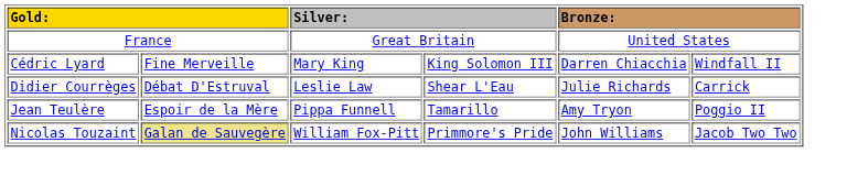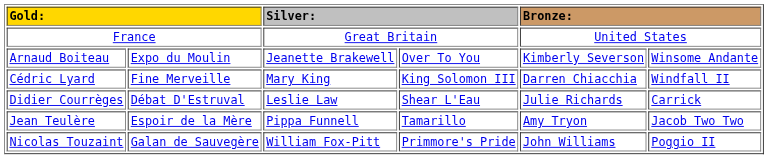 <table border="1" Cellpadding="2">
 <tr>
 <td !align="center" bgcolor="gold" colspan=2><strong>Gold:</strong></td>
 <td !align="center" bgcolor="silver" colspan=2><strong>Silver:</strong></td>
 <td !align="center" bgcolor="CC9966" colspan=2><strong>Bronze:</strong></td>
 </tr>
 <tr>
 <td colspan=2 align=center> <a href='#'>France</a></td>
 <td colspan=2 align=center> <a href='#'>Great Britain</a></td>
 <td colspan=2 align=center> <a href='#'>United States</a></td>
+</tr>
+<tr>
+<td><a href='#'>Arnaud Boiteau</a></td>
+<td><a href='#'>Expo du Moulin</a></td>
+<td><a href='#'>Jeanette Brakewell</a></td>
+<td><a href='#'>Over To You</a></td>
+<td><a href='#'>Kimberly Severson</a></td>
+<td><a href='#'>Winsome Andante</a></td>
 </tr>
 <tr>
 <td><a href='#'>Cédric Lyard</a></td>
 <td><a href='#'>Fine Merveille</a></td>
 <td><a href='#'>Mary King</a></td>
 <td><a href='#'>King Solomon III</a></td>
 <td><a href='#'>Darren Chiacchia</a></td>
 <td><a href='#'>Windfall II</a></td>
 </tr>
 <tr>
 <td><a href='#'>Didier Courrèges</a></td>
 <td><a href='#'>Débat D'Estruval</a></td>
 <td><a href='#'>Leslie Law</a></td>
 <td><a href='#'>Shear L'Eau</a></td>
 <td><a href='#'>Julie Richards</a></td>
 <td><a href='#'>Carrick</a></td>
 </tr>
 <tr>
 <td><a href='#'>Jean Teulère</a></td>
 <td><a href='#'>Espoir de la Mère</a></td>
 <td><a href='#'>Pippa Funnell</a></td>
 <td><a href='#'>Tamarillo</a></td>
 <td><a href='#'>Amy Tryon</a></td>
-<td><a href='#'>Poggio II</a></td>
+<td><a href='#'>Jacob Two Two</a></td>
 </tr>
 <tr>
 <td><a href='#'>Nicolas Touzaint</a></td>
-<td style="background: khaki;"><a href='#'>Galan de Sauvegère</a></td>
+<td><a href='#'>Galan de Sauvegère</a></td>
 <td><a href='#'>William Fox-Pitt</a></td>
 <td><a href='#'>Primmore's Pride</a></td>
 <td><a href='#'>John Williams</a></td>
-<td><a href='#'>Jacob Two Two</a></td>
+<td><a href='#'>Poggio II</a></td>
 </tr>
 </table>
